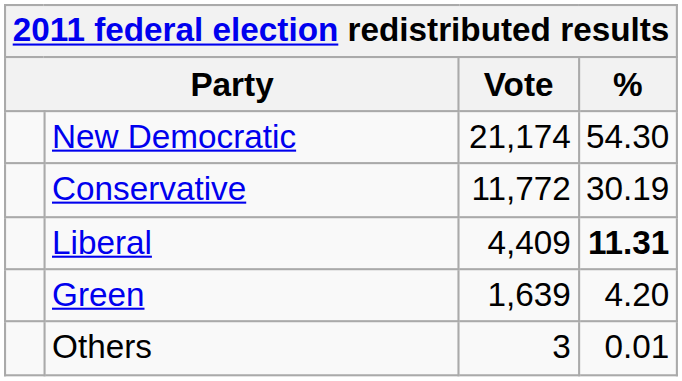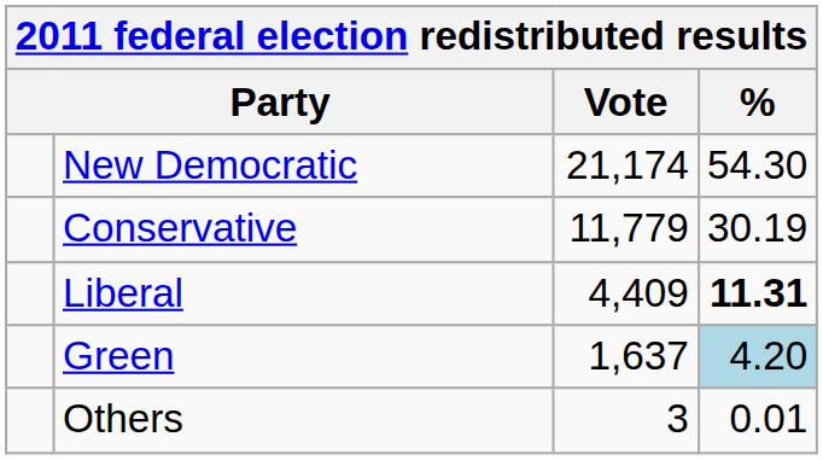 <table class="wikitable">
 <tr>
 <th colspan="4"><a href='#'>2011 federal election</a> redistributed results</th>
 </tr>
 <tr>
 <th bgcolor="#DDDDFF" width="130px" colspan="2">Party</th>
 <th bgcolor="#DDDDFF" width="50px">Vote</th>
 <th bgcolor="#DDDDFF" width="30px">%</th>
 </tr>
 <tr>
 <td> </td>
 <td><a href='#'>New Democratic</a></td>
 <td align=right>21,174</td>
 <td align=right>54.30</td>
 </tr>
 <tr>
 <td> </td>
 <td><a href='#'>Conservative</a></td>
-<td align=right>11,772</td>
+<td align=right>11,779</td>
 <td align=right>30.19</td>
 </tr>
 <tr>
 <td> </td>
 <td><a href='#'>Liberal</a></td>
 <td align=right>4,409</td>
 <td align=right><strong>11.31</strong></td>
 </tr>
 <tr>
 <td> </td>
 <td><a href='#'>Green</a></td>
-<td align=right>1,639</td>
-<td align=right>4.20</td>
+<td align=right>1,637</td>
+<td align=right style="background: lightblue;">4.20</td>
 </tr>
 <tr>
 <td> </td>
 <td>Others</td>
 <td align=right>3</td>
 <td align=right>0.01</td>
 </tr>
 </table>
